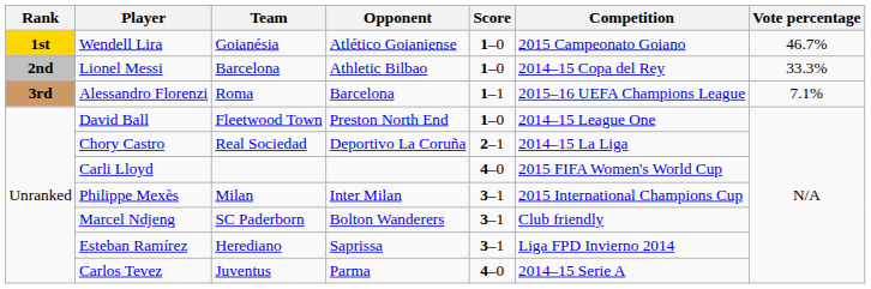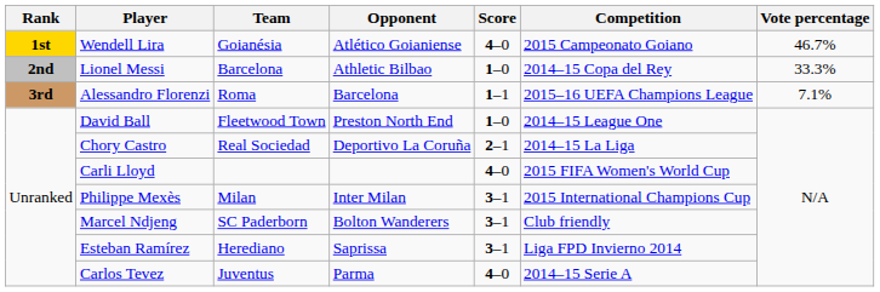 <table class="wikitable">
 <tr>
 <th>Rank</th>
 <th>Player</th>
 <th>Team</th>
 <th>Opponent</th>
 <th>Score</th>
 <th>Competition</th>
 <th>Vote percentage</th>
 </tr>
 <tr>
 <td scope=col style="background-color: gold" align="center"><strong>1st</strong></td>
 <td> <a href='#'>Wendell Lira</a></td>
 <td> <a href='#'>Goianésia</a></td>
 <td> <a href='#'>Atlético Goianiense</a></td>
-<td align="center"><strong>1</strong>–0</td>
+<td align="center"><strong>4</strong>–0</td>
 <td><a href='#'>2015 Campeonato Goiano</a></td>
 <td align="center">46.7%</td>
 </tr>
 <tr>
 <td scope=col style="background-color: silver" align="center"><strong>2nd</strong></td>
 <td> <a href='#'>Lionel Messi</a></td>
 <td> <a href='#'>Barcelona</a></td>
 <td> <a href='#'>Athletic Bilbao</a></td>
 <td align="center"><strong>1</strong>–0</td>
 <td><a href='#'>2014–15 Copa del Rey</a></td>
 <td align="center">33.3%</td>
 </tr>
 <tr>
 <td scope=col style="background-color: #cc9966" align="center"><strong>3rd</strong></td>
 <td> <a href='#'>Alessandro Florenzi</a></td>
 <td> <a href='#'>Roma</a></td>
 <td> <a href='#'>Barcelona</a></td>
 <td align="center"><strong>1</strong>–1</td>
 <td><a href='#'>2015–16 UEFA Champions League</a></td>
 <td align="center">7.1%</td>
 </tr>
 <tr>
 <td rowspan="7">Unranked</td>
 <td> <a href='#'>David Ball</a></td>
 <td> <a href='#'>Fleetwood Town</a></td>
 <td> <a href='#'>Preston North End</a></td>
 <td align="center"><strong>1</strong>–0</td>
 <td><a href='#'>2014–15 League One</a></td>
 <td rowspan="7" align="center">N/A</td>
 </tr>
 <tr>
 <td> <a href='#'>Chory Castro</a></td>
 <td> <a href='#'>Real Sociedad</a></td>
 <td> <a href='#'>Deportivo La Coruña</a></td>
 <td align="center"><strong>2</strong>–1</td>
 <td><a href='#'>2014–15 La Liga</a></td>
 </tr>
 <tr>
 <td> <a href='#'>Carli Lloyd</a></td>
 <td></td>
 <td></td>
 <td align="center"><strong>4</strong>–0</td>
 <td><a href='#'>2015 FIFA Women's World Cup</a></td>
 </tr>
 <tr>
 <td> <a href='#'>Philippe Mexès</a></td>
 <td> <a href='#'>Milan</a></td>
 <td> <a href='#'>Inter Milan</a></td>
 <td align="center"><strong>3</strong>–1</td>
 <td><a href='#'>2015 International Champions Cup</a></td>
 </tr>
 <tr>
 <td> <a href='#'>Marcel Ndjeng</a></td>
 <td> <a href='#'>SC Paderborn</a></td>
 <td> <a href='#'>Bolton Wanderers</a></td>
 <td align="center"><strong>3</strong>–1</td>
 <td><a href='#'>Club friendly</a></td>
 </tr>
 <tr>
 <td> <a href='#'>Esteban Ramírez</a></td>
 <td> <a href='#'>Herediano</a></td>
 <td> <a href='#'>Saprissa</a></td>
 <td align="center"><strong>3</strong>–1</td>
 <td><a href='#'>Liga FPD Invierno 2014</a></td>
 </tr>
 <tr>
 <td> <a href='#'>Carlos Tevez</a></td>
 <td> <a href='#'>Juventus</a></td>
 <td> <a href='#'>Parma</a></td>
 <td align="center"><strong>4</strong>–0</td>
 <td><a href='#'>2014–15 Serie A</a></td>
 </tr>
 </table>
